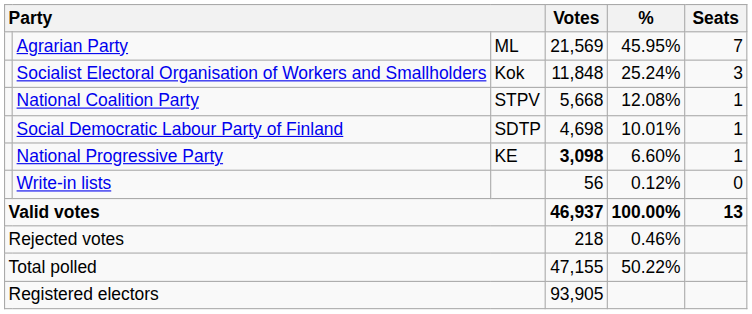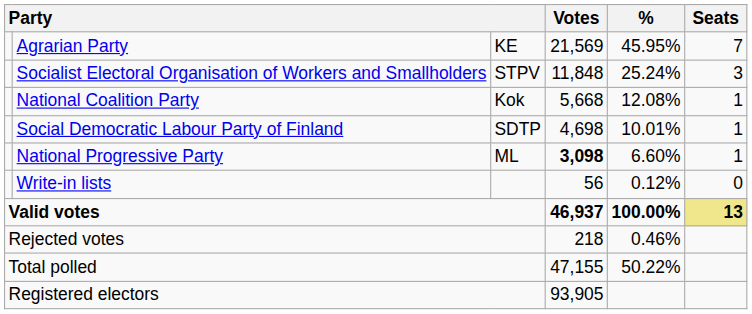 <table class="wikitable" border="1" style="text-align:right;">
 <tr>
 <th style="text-align:left;" colspan=3>Party</th>
 <th align=center width="50">Votes</th>
 <th align=center width="50">%</th>
 <th align=center width="50">Seats</th>
 </tr>
 <tr>
 <td></td>
 <td align=left><a href='#'>Agrarian Party</a></td>
-<td align=left>ML</td>
+<td align=left>KE</td>
 <td>21,569</td>
 <td>45.95%</td>
 <td>7</td>
 </tr>
 <tr>
 <td></td>
 <td align=left><a href='#'>Socialist Electoral Organisation of Workers and Smallholders</a></td>
-<td align=left>Kok</td>
+<td align=left>STPV</td>
 <td>11,848</td>
 <td>25.24%</td>
 <td>3</td>
 </tr>
 <tr>
 <td></td>
 <td align=left><a href='#'>National Coalition Party</a></td>
-<td align=left>STPV</td>
+<td align=left>Kok</td>
 <td>5,668</td>
 <td>12.08%</td>
 <td>1</td>
 </tr>
 <tr>
 <td></td>
 <td align=left style="white-space: nowrap;"><a href='#'>Social Democratic Labour Party of Finland</a></td>
 <td align=left>SDTP</td>
 <td>4,698</td>
 <td>10.01%</td>
 <td>1</td>
 </tr>
 <tr>
 <td></td>
 <td align=left><a href='#'>National Progressive Party</a></td>
-<td align=left>KE</td>
+<td align=left>ML</td>
 <td><strong>3,098</strong></td>
 <td>6.60%</td>
 <td>1</td>
 </tr>
 <tr>
 <td></td>
 <td align=left><a href='#'>Write-in lists</a></td>
 <td align=left></td>
 <td>56</td>
 <td>0.12%</td>
 <td>0</td>
 </tr>
 <tr style="font-weight:bold">
 <td align=left colspan=3>Valid votes</td>
 <td>46,937</td>
 <td>100.00%</td>
-<td>13</td>
+<td style="background: khaki;">13</td>
 </tr>
 <tr>
 <td align=left colspan=3>Rejected votes</td>
 <td>218</td>
 <td>0.46%</td>
 <td></td>
 </tr>
 <tr>
 <td align=left colspan=3>Total polled</td>
 <td>47,155</td>
 <td>50.22%</td>
 <td></td>
 </tr>
 <tr>
 <td align=left colspan=3>Registered electors</td>
 <td>93,905</td>
 <td></td>
 <td></td>
 </tr>
 </table>
